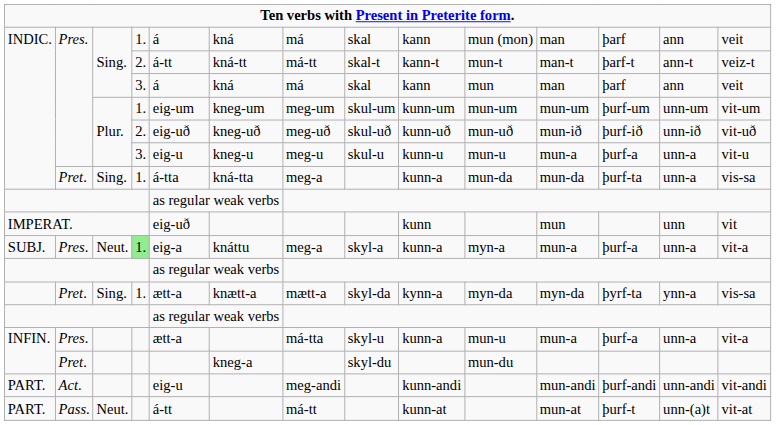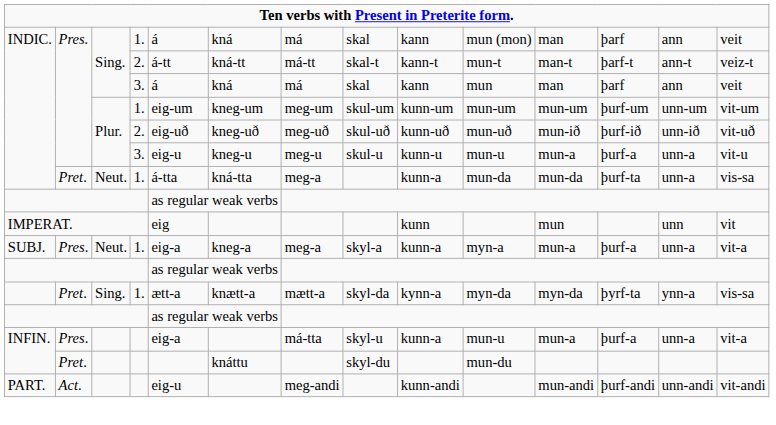 <table class="wikitable">
 <tr ---->
 <td colspan="14" align="CENTER"><strong>Ten verbs with <a href='#'>Present in Preterite form</a>.</strong></td>
 </tr>
 <tr ---->
 <td rowspan="7" valign="TOP">INDIC.</td>
 <td rowspan="6" valign="TOP"><em>Pres.</em></td>
 <td rowspan="3">Sing.</td>
 <td>1.</td>
 <td>á</td>
 <td>kná</td>
 <td>má</td>
 <td>skal</td>
 <td>kann</td>
 <td>mun (mon)</td>
 <td>man</td>
 <td>þarf</td>
 <td>ann</td>
 <td>veit</td>
 </tr>
 <tr ---->
 <td>2.</td>
 <td>á-tt</td>
 <td>kná-tt</td>
 <td>má-tt</td>
 <td>skal-t</td>
 <td>kann-t</td>
 <td>mun-t</td>
 <td>man-t</td>
 <td>þarf-t</td>
 <td>ann-t</td>
 <td>veiz-t</td>
 </tr>
 <tr ---->
 <td>3.</td>
 <td>á</td>
 <td>kná</td>
 <td>má</td>
 <td>skal</td>
 <td>kann</td>
 <td>mun</td>
 <td>man</td>
 <td>þarf</td>
 <td>ann</td>
 <td>veit</td>
 </tr>
 <tr ---->
 <td rowspan="3">Plur.</td>
 <td>1.</td>
 <td>eig-um</td>
 <td>kneg-um</td>
 <td>meg-um</td>
 <td>skul-um</td>
 <td>kunn-um</td>
 <td>mun-um</td>
 <td>mun-um</td>
 <td>þurf-um</td>
 <td>unn-um</td>
 <td>vit-um</td>
 </tr>
 <tr ---->
 <td>2.</td>
 <td>eig-uð</td>
 <td>kneg-uð</td>
 <td>meg-uð</td>
 <td>skul-uð</td>
 <td>kunn-uð</td>
 <td>mun-uð</td>
 <td>mun-ið</td>
 <td>þurf-ið</td>
 <td>unn-ið</td>
 <td>vit-uð</td>
 </tr>
 <tr ---->
 <td>3.</td>
 <td>eig-u</td>
 <td>kneg-u</td>
 <td>meg-u</td>
 <td>skul-u</td>
 <td>kunn-u</td>
 <td>mun-u</td>
 <td>mun-a</td>
 <td>þurf-a</td>
 <td>unn-a</td>
 <td>vit-u</td>
 </tr>
 <tr ---->
 <td valign="TOP"><em>Pret</em>.</td>
-<td valign="TOP">Sing.</td>
+<td>Neut.</td>
 <td valign="TOP">1.</td>
 <td>á-tta</td>
 <td>kná-tta</td>
 <td>meg-a</td>
 <td> </td>
 <td>kunn-a</td>
 <td>mun-da</td>
 <td>mun-da</td>
 <td>þurf-ta</td>
 <td>unn-a</td>
 <td>vis-sa</td>
 </tr>
 <tr ---->
 <td colspan="4"> </td>
 <td colspan="2">as regular weak verbs</td>
 <td colspan="8"> </td>
 </tr>
 <tr ---->
 <td colspan="4">IMPERAT.</td>
-<td>eig-uð</td>
+<td>eig</td>
 <td> </td>
 <td> </td>
 <td> </td>
 <td>kunn</td>
 <td> </td>
 <td>mun</td>
 <td> </td>
 <td>unn</td>
 <td>vit</td>
 </tr>
 <tr ---->
 <td>SUBJ.</td>
 <td><em>Pres</em>.</td>
 <td>Neut.</td>
-<td style="background: lightgreen;">1.</td>
+<td>1.</td>
 <td>eig-a</td>
-<td>knáttu</td>
+<td>kneg-a</td>
 <td>meg-a</td>
 <td>skyl-a</td>
 <td>kunn-a</td>
 <td>myn-a</td>
 <td>mun-a</td>
 <td>þurf-a</td>
 <td>unn-a</td>
 <td>vit-a</td>
 </tr>
 <tr ---->
 <td colspan="4"> </td>
 <td colspan="2">as regular weak verbs</td>
 <td colspan="8"> </td>
 </tr>
 <tr ---->
 <td> </td>
 <td><em>Pret</em>.</td>
 <td>Sing.</td>
 <td>1.</td>
 <td>ætt-a</td>
 <td>knætt-a</td>
 <td>mætt-a</td>
 <td>skyl-da</td>
 <td>kynn-a</td>
 <td>myn-da</td>
 <td>myn-da</td>
 <td>þyrf-ta</td>
 <td>ynn-a</td>
 <td>vis-sa</td>
 </tr>
 <tr ---->
 <td colspan="4"> </td>
 <td colspan="2">as regular weak verbs</td>
 <td colspan="8"> </td>
 </tr>
 <tr ---->
 <td rowspan="2" valign="TOP">INFIN.</td>
 <td><em>Pres</em>.</td>
 <td> </td>
 <td> </td>
-<td>ætt-a</td>
+<td>eig-a</td>
 <td> </td>
 <td>má-tta</td>
 <td>skyl-u</td>
 <td>kunn-a</td>
 <td>mun-u</td>
 <td>mun-a</td>
 <td>þurf-a</td>
 <td>unn-a</td>
 <td>vit-a</td>
 </tr>
 <tr ---->
 <td><em>Pret</em>.</td>
 <td> </td>
 <td> </td>
 <td> </td>
-<td>kneg-a</td>
+<td>knáttu</td>
 <td> </td>
 <td>skyl-du</td>
 <td> </td>
 <td>mun-du</td>
 <td> </td>
 <td> </td>
 <td> </td>
 <td> </td>
 </tr>
 <tr ---->
 <td>PART.</td>
 <td><em>Act</em>.</td>
 <td> </td>
 <td> </td>
 <td>eig-u</td>
 <td> </td>
 <td>meg-andi</td>
 <td> </td>
 <td>kunn-andi</td>
 <td> </td>
 <td>mun-andi</td>
 <td>þurf-andi</td>
 <td>unn-andi</td>
 <td>vit-andi</td>
 </tr>
-<tr ---->
-<td>PART.</td>
-<td><em>Pass</em>.</td>
-<td>Neut.</td>
-<td> </td>
-<td>á-tt</td>
-<td> </td>
-<td>má-tt</td>
-<td> </td>
-<td>kunn-at</td>
-<td> </td>
-<td>mun-at</td>
-<td>þurf-t</td>
-<td>unn-(a)t</td>
-<td>vit-at</td>
-</tr>
 </table>
